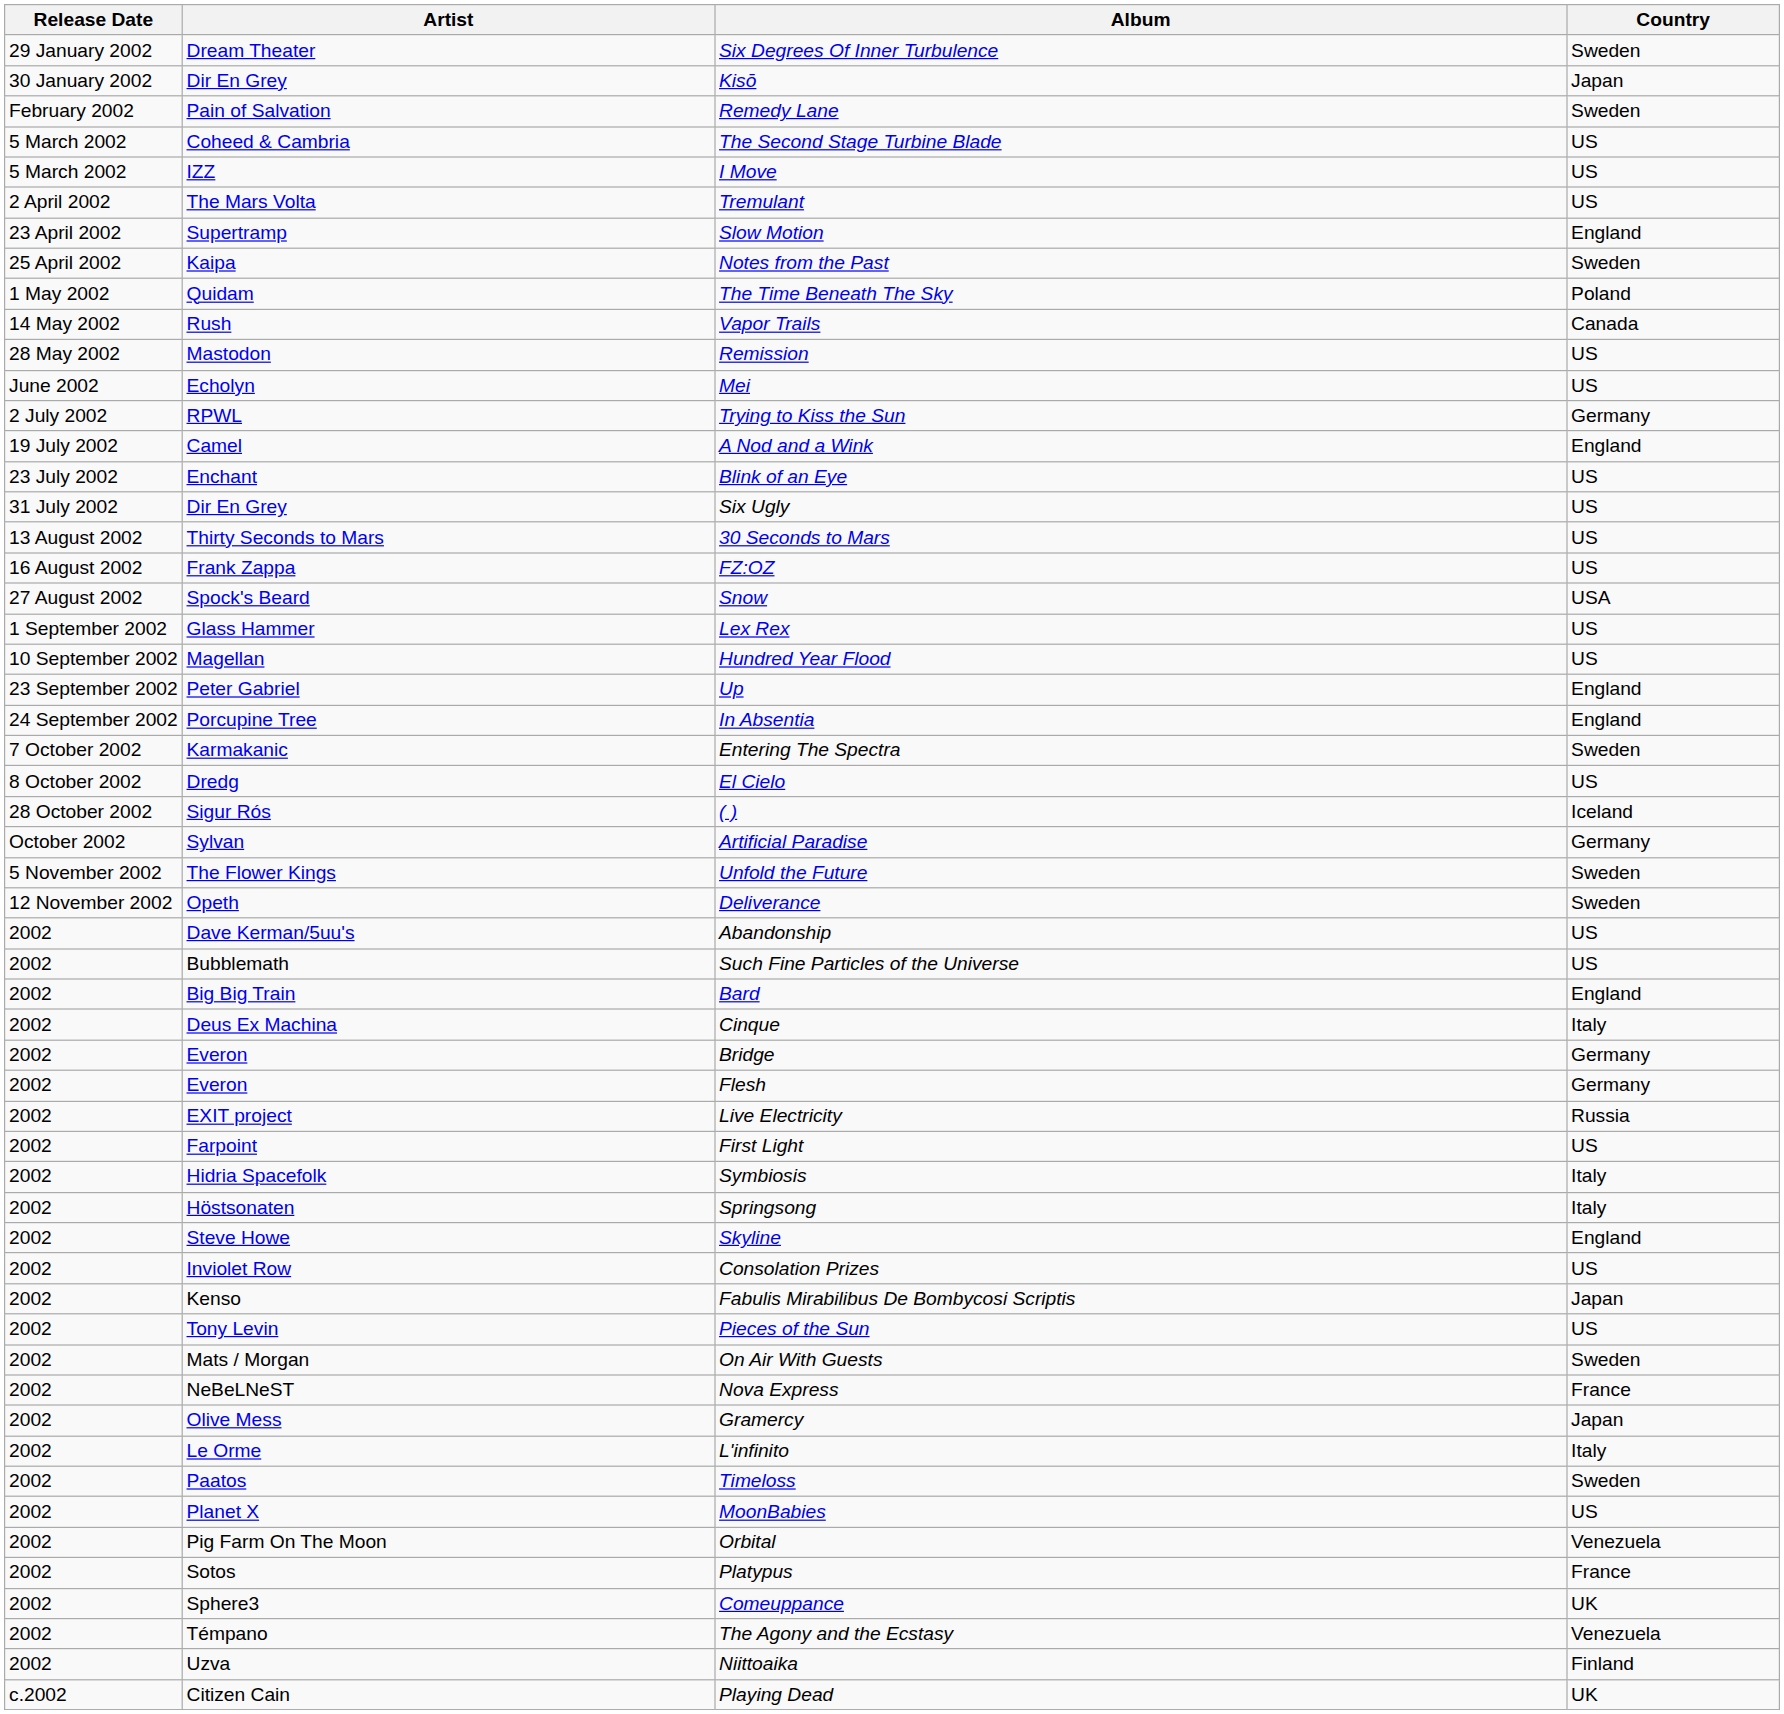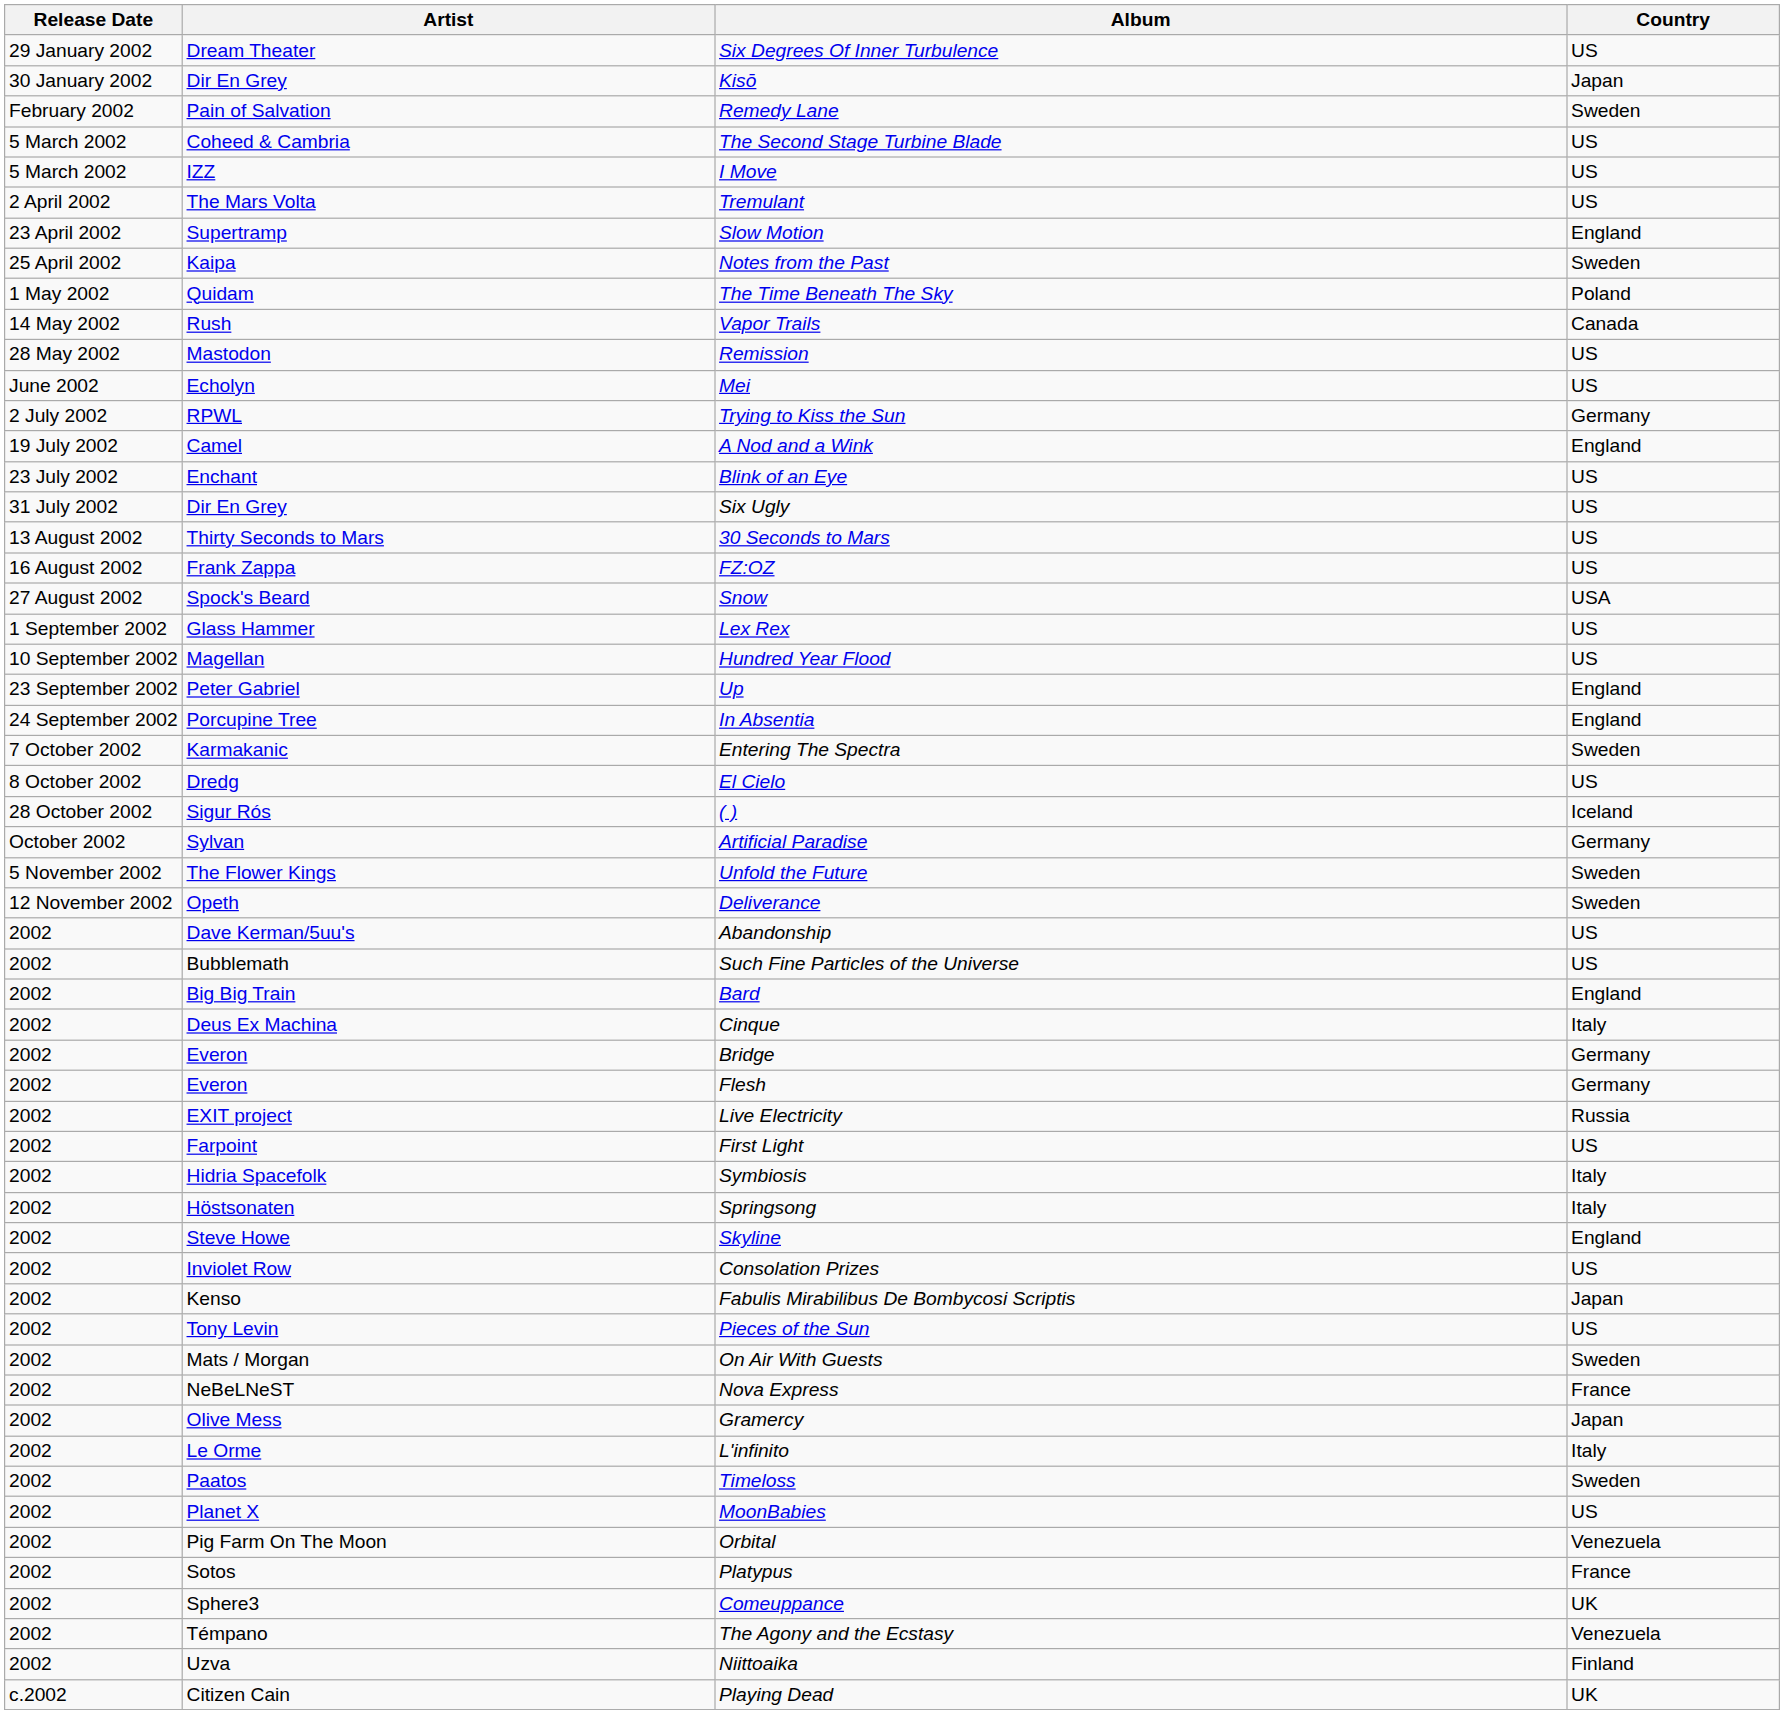 <table class="wikitable">
 <tr>
 <th align=center width="10%">Release Date</th>
 <th align=center width="30%">Artist</th>
 <th align=center width="48%">Album</th>
 <th align=center width="12%">Country</th>
 </tr>
 <tr>
 <td>29 January 2002</td>
 <td><a href='#'>Dream Theater</a></td>
 <td><em><a href='#'>Six Degrees Of Inner Turbulence</a></em></td>
-<td>Sweden</td>
+<td>US</td>
 </tr>
 <tr>
 <td>30 January 2002</td>
 <td><a href='#'>Dir En Grey</a></td>
 <td><em><a href='#'>Kisō</a></em></td>
 <td>Japan</td>
 </tr>
 <tr>
 <td>February 2002</td>
 <td><a href='#'>Pain of Salvation</a></td>
 <td><em><a href='#'>Remedy Lane</a></em></td>
 <td>Sweden</td>
 </tr>
 <tr>
 <td>5 March 2002</td>
 <td><a href='#'>Coheed & Cambria</a></td>
 <td><em><a href='#'>The Second Stage Turbine Blade</a></em></td>
 <td>US</td>
 </tr>
 <tr>
 <td>5 March 2002</td>
 <td><a href='#'>IZZ</a></td>
 <td><em><a href='#'>I Move</a></em></td>
 <td>US</td>
 </tr>
 <tr>
 <td>2 April 2002</td>
 <td><a href='#'>The Mars Volta</a></td>
 <td><em><a href='#'>Tremulant</a></em></td>
 <td>US</td>
 </tr>
 <tr>
 <td>23 April 2002</td>
 <td><a href='#'>Supertramp</a></td>
 <td><em><a href='#'>Slow Motion</a></em></td>
 <td>England</td>
 </tr>
 <tr>
 <td>25 April 2002</td>
 <td><a href='#'>Kaipa</a></td>
 <td><em><a href='#'>Notes from the Past</a></em></td>
 <td>Sweden</td>
 </tr>
 <tr>
 <td>1 May 2002</td>
 <td><a href='#'>Quidam</a></td>
 <td><em><a href='#'>The Time Beneath The Sky</a></em></td>
 <td>Poland</td>
 </tr>
 <tr>
 <td>14 May 2002</td>
 <td><a href='#'>Rush</a></td>
 <td><em><a href='#'>Vapor Trails</a></em></td>
 <td>Canada</td>
 </tr>
 <tr>
 <td>28 May 2002</td>
 <td><a href='#'>Mastodon</a></td>
 <td><em><a href='#'>Remission</a></em></td>
 <td>US</td>
 </tr>
 <tr>
 <td>June 2002</td>
 <td><a href='#'>Echolyn</a></td>
 <td><em><a href='#'>Mei</a></em></td>
 <td>US</td>
 </tr>
 <tr>
 <td>2 July 2002</td>
 <td><a href='#'>RPWL</a></td>
 <td><em><a href='#'>Trying to Kiss the Sun</a></em></td>
 <td>Germany</td>
 </tr>
 <tr>
 <td>19 July 2002</td>
 <td><a href='#'>Camel</a></td>
 <td><em><a href='#'>A Nod and a Wink</a></em></td>
 <td>England</td>
 </tr>
 <tr>
 <td>23 July 2002</td>
 <td><a href='#'>Enchant</a></td>
 <td><em><a href='#'>Blink of an Eye</a></em></td>
 <td>US</td>
 </tr>
 <tr>
 <td>31 July 2002</td>
 <td><a href='#'>Dir En Grey</a></td>
 <td><em>Six Ugly</em></td>
 <td>US</td>
 </tr>
 <tr>
 <td>13 August 2002</td>
 <td><a href='#'>Thirty Seconds to Mars</a></td>
 <td><em><a href='#'>30 Seconds to Mars</a></em></td>
 <td>US</td>
 </tr>
 <tr>
 <td>16 August 2002</td>
 <td><a href='#'>Frank Zappa</a></td>
 <td><em><a href='#'>FZ:OZ</a></em></td>
 <td>US</td>
 </tr>
 <tr>
 <td>27 August 2002</td>
 <td><a href='#'>Spock's Beard</a></td>
 <td><em><a href='#'>Snow</a></em></td>
 <td>USA</td>
 </tr>
 <tr>
 <td>1 September 2002</td>
 <td><a href='#'>Glass Hammer</a></td>
 <td><em><a href='#'>Lex Rex</a></em></td>
 <td>US</td>
 </tr>
 <tr>
 <td>10 September 2002</td>
 <td><a href='#'>Magellan</a></td>
 <td><em><a href='#'>Hundred Year Flood</a></em></td>
 <td>US</td>
 </tr>
 <tr>
 <td>23 September 2002</td>
 <td><a href='#'>Peter Gabriel</a></td>
 <td><em><a href='#'>Up</a></em></td>
 <td>England</td>
 </tr>
 <tr>
 <td>24 September 2002</td>
 <td><a href='#'>Porcupine Tree</a></td>
 <td><em><a href='#'>In Absentia</a></em></td>
 <td>England</td>
 </tr>
 <tr>
 <td>7 October 2002</td>
 <td><a href='#'>Karmakanic</a></td>
 <td><em>Entering The Spectra</em></td>
 <td>Sweden</td>
 </tr>
 <tr>
 <td>8 October 2002</td>
 <td><a href='#'>Dredg</a></td>
 <td><em><a href='#'>El Cielo</a></em></td>
 <td>US</td>
 </tr>
 <tr>
 <td>28 October 2002</td>
 <td><a href='#'>Sigur Rós</a></td>
 <td><em><a href='#'>( )</a></em></td>
 <td>Iceland</td>
 </tr>
 <tr>
 <td>October 2002</td>
 <td><a href='#'>Sylvan</a></td>
 <td><em><a href='#'>Artificial Paradise</a></em></td>
 <td>Germany</td>
 </tr>
 <tr>
 <td>5 November 2002</td>
 <td><a href='#'>The Flower Kings</a></td>
 <td><em><a href='#'>Unfold the Future</a></em></td>
 <td>Sweden</td>
 </tr>
 <tr>
 <td>12 November 2002</td>
 <td><a href='#'>Opeth</a></td>
 <td><em><a href='#'>Deliverance</a></em></td>
 <td>Sweden</td>
 </tr>
 <tr>
 <td>2002</td>
 <td><a href='#'>Dave Kerman/5uu's</a></td>
 <td><em>Abandonship</em></td>
 <td>US</td>
 </tr>
 <tr>
 <td>2002</td>
 <td>Bubblemath</td>
 <td><em>Such Fine Particles of the Universe</em></td>
 <td>US</td>
 </tr>
 <tr>
 <td>2002</td>
 <td><a href='#'>Big Big Train</a></td>
 <td><em><a href='#'>Bard</a></em></td>
 <td>England</td>
 </tr>
 <tr>
 <td>2002</td>
 <td><a href='#'>Deus Ex Machina</a></td>
 <td><em>Cinque</em></td>
 <td>Italy</td>
 </tr>
 <tr>
 <td>2002</td>
 <td><a href='#'>Everon</a></td>
 <td><em>Bridge</em></td>
 <td>Germany</td>
 </tr>
 <tr>
 <td>2002</td>
 <td><a href='#'>Everon</a></td>
 <td><em>Flesh</em></td>
 <td>Germany</td>
 </tr>
 <tr>
 <td>2002</td>
 <td><a href='#'>EXIT project</a></td>
 <td><em>Live Electricity</em></td>
 <td>Russia</td>
 </tr>
 <tr>
 <td>2002</td>
 <td><a href='#'>Farpoint</a></td>
 <td><em>First Light</em></td>
 <td>US</td>
 </tr>
 <tr>
 <td>2002</td>
 <td><a href='#'>Hidria Spacefolk</a></td>
 <td><em>Symbiosis</em></td>
 <td>Italy</td>
 </tr>
 <tr>
 <td>2002</td>
 <td><a href='#'>Höstsonaten</a></td>
 <td><em>Springsong</em></td>
 <td>Italy</td>
 </tr>
 <tr>
 <td>2002</td>
 <td><a href='#'>Steve Howe</a></td>
 <td><em><a href='#'>Skyline</a></em></td>
 <td>England</td>
 </tr>
 <tr>
 <td>2002</td>
 <td><a href='#'>Inviolet Row</a></td>
 <td><em>Consolation Prizes</em></td>
 <td>US</td>
 </tr>
 <tr>
 <td>2002</td>
 <td>Kenso</td>
 <td><em>Fabulis Mirabilibus De Bombycosi Scriptis</em></td>
 <td>Japan</td>
 </tr>
 <tr>
 <td>2002</td>
 <td><a href='#'>Tony Levin</a></td>
 <td><em><a href='#'>Pieces of the Sun</a></em></td>
 <td>US</td>
 </tr>
 <tr>
 <td>2002</td>
 <td>Mats / Morgan</td>
 <td><em>On Air With Guests</em></td>
 <td>Sweden</td>
 </tr>
 <tr>
 <td>2002</td>
 <td>NeBeLNeST</td>
 <td><em>Nova Express</em></td>
 <td>France</td>
 </tr>
 <tr>
 <td>2002</td>
 <td><a href='#'>Olive Mess</a></td>
 <td><em>Gramercy</em></td>
 <td>Japan</td>
 </tr>
 <tr>
 <td>2002</td>
 <td><a href='#'>Le Orme</a></td>
 <td><em>L'infinito</em></td>
 <td>Italy</td>
 </tr>
 <tr>
 <td>2002</td>
 <td><a href='#'>Paatos</a></td>
 <td><em><a href='#'>Timeloss</a></em></td>
 <td>Sweden</td>
 </tr>
 <tr>
 <td>2002</td>
 <td><a href='#'>Planet X</a></td>
 <td><em><a href='#'>MoonBabies</a></em></td>
 <td>US</td>
 </tr>
 <tr>
 <td>2002</td>
 <td>Pig Farm On The Moon</td>
 <td><em>Orbital</em></td>
 <td>Venezuela</td>
 </tr>
 <tr>
 <td>2002</td>
 <td>Sotos</td>
 <td><em>Platypus</em></td>
 <td>France</td>
 </tr>
 <tr>
 <td>2002</td>
 <td>Sphere3</td>
 <td><em><a href='#'>Comeuppance</a></em></td>
 <td>UK</td>
 </tr>
 <tr>
 <td>2002</td>
 <td>Témpano</td>
 <td><em>The Agony and the Ecstasy</em></td>
 <td>Venezuela</td>
 </tr>
 <tr>
 <td>2002</td>
 <td>Uzva</td>
 <td><em>Niittoaika</em></td>
 <td>Finland</td>
 </tr>
 <tr>
 <td>c.2002</td>
 <td>Citizen Cain</td>
 <td><em>Playing Dead</em></td>
 <td>UK</td>
 </tr>
 <tr>
 </tr>
 </table>
